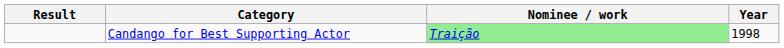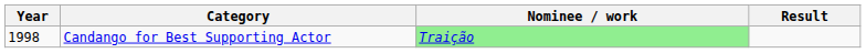 <table class=wikitable>
 <tr>
-<th Width=10%>Result</th>
+<th Width=5%>Year</th>
 <th Width=32%>Category</th>
 <th Width=30%>Nominee / work</th>
-<th Width=5%>Year</th>
+<th Width=10%>Result</th>
 </tr>
 <tr>
-<td></td>
+<td>1998</td>
 <td><a href='#'>Candango for Best Supporting Actor</a></td>
 <td style="background: lightgreen;"><em><a href='#'>Traição</a></em></td>
-<td>1998</td>
+<td></td>
 </tr>
 </table>
